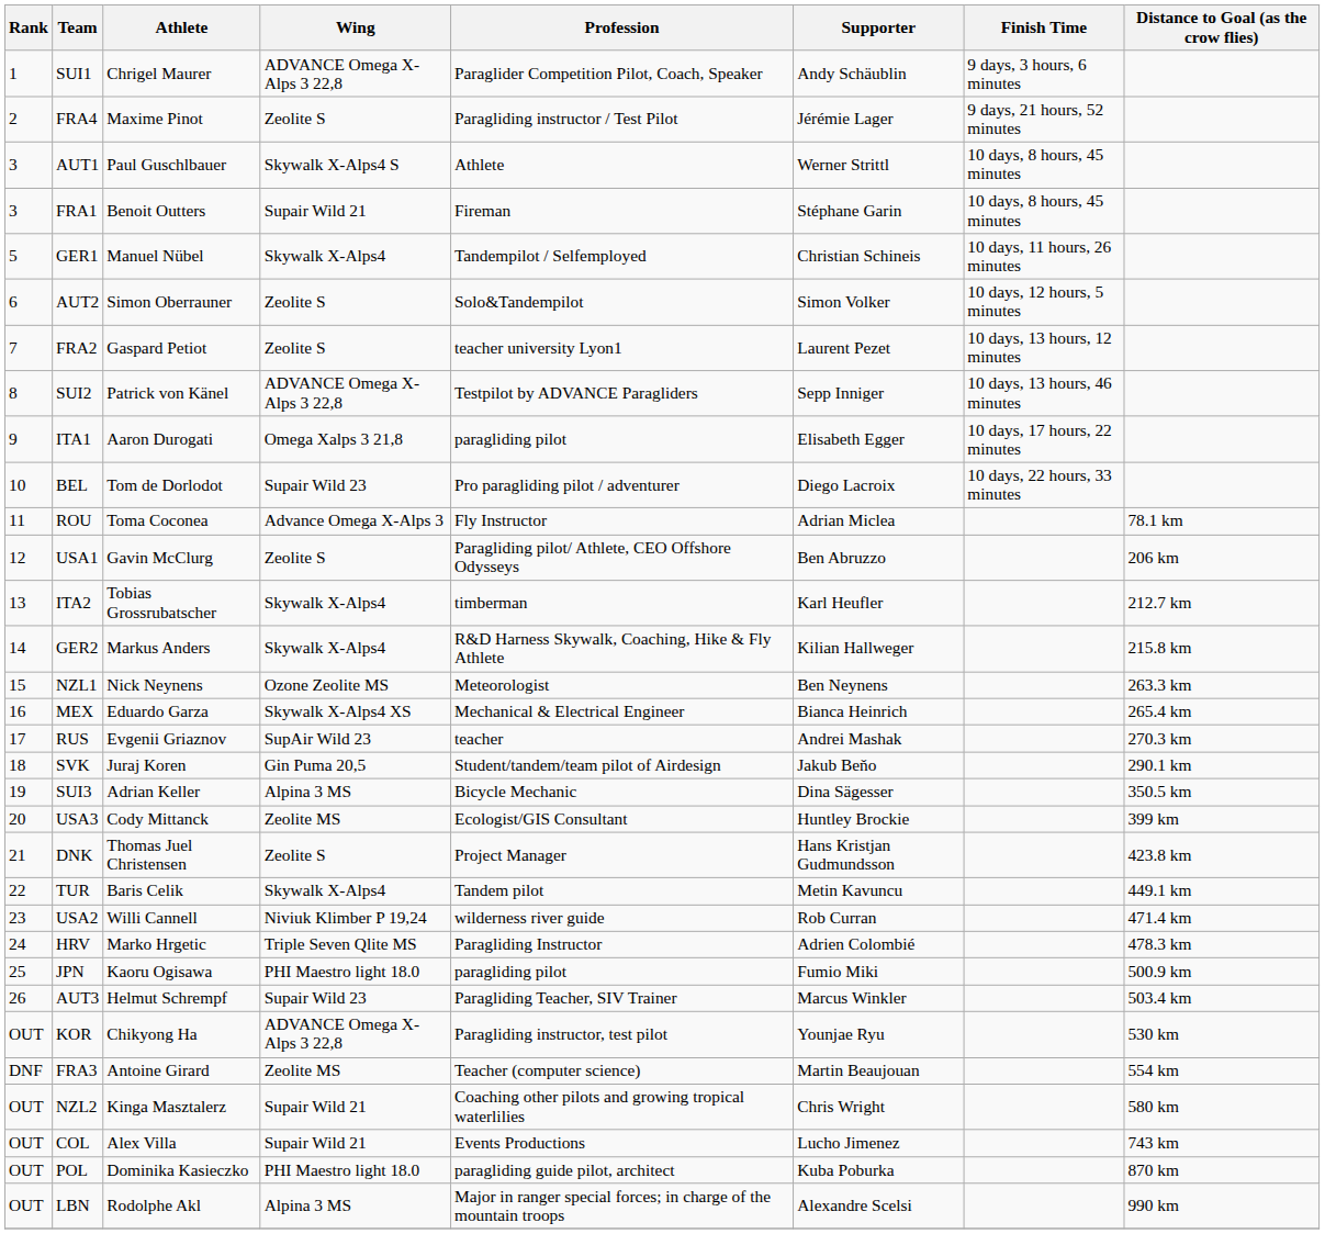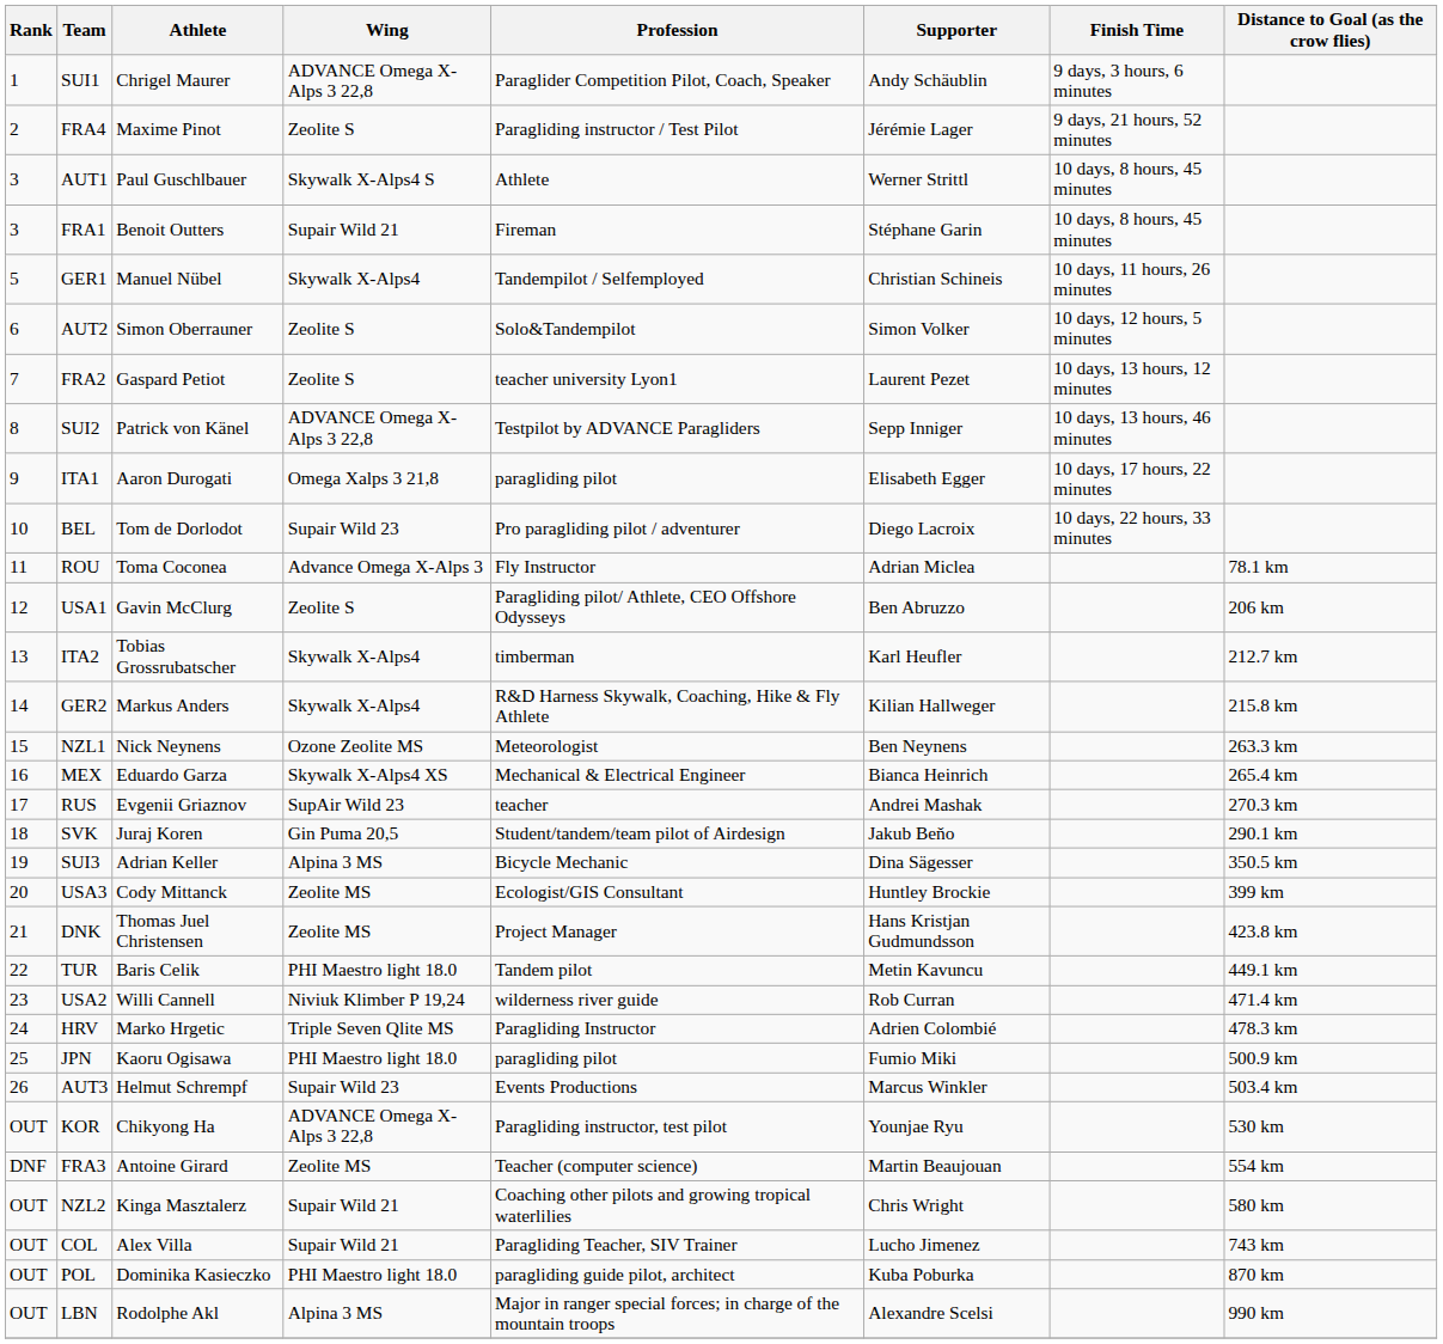 <table class="wikitable sortable">
 <tr>
 <th>Rank</th>
 <th>Team</th>
 <th>Athlete</th>
 <th>Wing</th>
 <th>Profession</th>
 <th>Supporter</th>
 <th>Finish Time</th>
 <th>Distance to Goal (as the crow flies)</th>
 </tr>
 <tr>
 <td>1</td>
 <td>SUI1</td>
 <td> Chrigel Maurer</td>
 <td>ADVANCE Omega X-Alps 3 22,8</td>
 <td>Paraglider Competition Pilot, Coach, Speaker</td>
 <td>Andy Schäublin</td>
 <td>9 days, 3 hours, 6 minutes</td>
 <td></td>
 </tr>
 <tr>
 <td>2</td>
 <td>FRA4</td>
 <td> Maxime Pinot</td>
 <td>Zeolite S</td>
 <td>Paragliding instructor / Test Pilot</td>
 <td>Jérémie Lager</td>
 <td>9 days, 21 hours, 52 minutes</td>
 <td></td>
 </tr>
 <tr>
 <td>3</td>
 <td>AUT1</td>
 <td> Paul Guschlbauer</td>
 <td>Skywalk X-Alps4 S</td>
 <td>Athlete</td>
 <td>Werner Strittl</td>
 <td>10 days, 8 hours, 45 minutes</td>
 <td></td>
 </tr>
 <tr>
 <td>3</td>
 <td>FRA1</td>
 <td> Benoit Outters</td>
 <td>Supair Wild 21</td>
 <td>Fireman</td>
 <td>Stéphane Garin</td>
 <td>10 days, 8 hours, 45 minutes</td>
 <td></td>
 </tr>
 <tr>
 <td>5</td>
 <td>GER1</td>
 <td> Manuel Nübel</td>
 <td>Skywalk X-Alps4</td>
 <td>Tandempilot / Selfemployed</td>
 <td>Christian Schineis</td>
 <td>10 days, 11 hours, 26 minutes</td>
 <td></td>
 </tr>
 <tr>
 <td>6</td>
 <td>AUT2</td>
 <td> Simon Oberrauner</td>
 <td>Zeolite S</td>
 <td>Solo&Tandempilot</td>
 <td>Simon Volker</td>
 <td>10 days, 12 hours, 5 minutes</td>
 <td></td>
 </tr>
 <tr>
 <td>7</td>
 <td>FRA2</td>
 <td> Gaspard Petiot</td>
 <td>Zeolite S</td>
 <td>teacher university Lyon1</td>
 <td>Laurent Pezet</td>
 <td>10 days, 13 hours, 12 minutes</td>
 <td></td>
 </tr>
 <tr>
 <td>8</td>
 <td>SUI2</td>
 <td> Patrick von Känel</td>
 <td>ADVANCE Omega X-Alps 3 22,8</td>
 <td>Testpilot by ADVANCE Paragliders</td>
 <td>Sepp Inniger</td>
 <td>10 days, 13 hours, 46 minutes</td>
 <td></td>
 </tr>
 <tr>
 <td>9</td>
 <td>ITA1</td>
 <td> Aaron Durogati</td>
 <td>Omega Xalps 3 21,8</td>
 <td>paragliding pilot</td>
 <td>Elisabeth Egger</td>
 <td>10 days, 17 hours, 22 minutes</td>
 <td></td>
 </tr>
 <tr>
 <td>10</td>
 <td>BEL</td>
 <td> Tom de Dorlodot</td>
 <td>Supair Wild 23</td>
 <td>Pro paragliding pilot / adventurer</td>
 <td>Diego Lacroix</td>
 <td>10 days, 22 hours, 33 minutes</td>
 <td></td>
 </tr>
 <tr>
 <td>11</td>
 <td>ROU</td>
 <td> Toma Coconea</td>
 <td>Advance Omega X-Alps 3</td>
 <td>Fly Instructor</td>
 <td>Adrian Miclea</td>
 <td></td>
 <td>78.1 km</td>
 </tr>
 <tr>
 <td>12</td>
 <td>USA1</td>
 <td> Gavin McClurg</td>
 <td>Zeolite S</td>
 <td>Paragliding pilot/ Athlete, CEO Offshore Odysseys</td>
 <td>Ben Abruzzo</td>
 <td></td>
 <td>206 km</td>
 </tr>
 <tr>
 <td>13</td>
 <td>ITA2</td>
 <td> Tobias Grossrubatscher</td>
 <td>Skywalk X-Alps4</td>
 <td>timberman</td>
 <td>Karl Heufler</td>
 <td></td>
 <td>212.7 km</td>
 </tr>
 <tr>
 <td>14</td>
 <td>GER2</td>
 <td> Markus Anders</td>
 <td>Skywalk X-Alps4</td>
 <td>R&D Harness Skywalk, Coaching, Hike & Fly Athlete</td>
 <td>Kilian Hallweger</td>
 <td></td>
 <td>215.8 km</td>
 </tr>
 <tr>
 <td>15</td>
 <td>NZL1</td>
 <td> Nick Neynens</td>
 <td>Ozone Zeolite MS</td>
 <td>Meteorologist</td>
 <td>Ben Neynens</td>
 <td></td>
 <td>263.3 km</td>
 </tr>
 <tr>
 <td>16</td>
 <td>MEX</td>
 <td> Eduardo Garza</td>
 <td>Skywalk X-Alps4 XS</td>
 <td>Mechanical & Electrical Engineer</td>
 <td>Bianca Heinrich</td>
 <td></td>
 <td>265.4 km</td>
 </tr>
 <tr>
 <td>17</td>
 <td>RUS</td>
 <td> Evgenii Griaznov</td>
 <td>SupAir Wild 23</td>
 <td>teacher</td>
 <td>Andrei Mashak</td>
 <td></td>
 <td>270.3 km</td>
 </tr>
 <tr>
 <td>18</td>
 <td>SVK</td>
 <td> Juraj Koren</td>
 <td>Gin Puma 20,5</td>
 <td>Student/tandem/team pilot of Airdesign</td>
 <td>Jakub Beňo</td>
 <td></td>
 <td>290.1 km</td>
 </tr>
 <tr>
 <td>19</td>
 <td>SUI3</td>
 <td> Adrian Keller</td>
 <td>Alpina 3 MS</td>
 <td>Bicycle Mechanic</td>
 <td>Dina Sägesser</td>
 <td></td>
 <td>350.5 km</td>
 </tr>
 <tr>
 <td>20</td>
 <td>USA3</td>
 <td> Cody Mittanck</td>
 <td>Zeolite MS</td>
 <td>Ecologist/GIS Consultant</td>
 <td>Huntley Brockie</td>
 <td></td>
 <td>399 km</td>
 </tr>
 <tr>
 <td>21</td>
 <td>DNK</td>
 <td> Thomas Juel Christensen</td>
-<td>Zeolite S</td>
+<td>Zeolite MS</td>
 <td>Project Manager</td>
 <td>Hans Kristjan Gudmundsson</td>
 <td></td>
 <td>423.8 km</td>
 </tr>
 <tr>
 <td>22</td>
 <td>TUR</td>
 <td> Baris Celik</td>
-<td>Skywalk X-Alps4</td>
+<td>PHI Maestro light 18.0</td>
 <td>Tandem pilot</td>
 <td>Metin Kavuncu</td>
 <td></td>
 <td>449.1 km</td>
 </tr>
 <tr>
 <td>23</td>
 <td>USA2</td>
 <td> Willi Cannell</td>
 <td>Niviuk Klimber P 19,24</td>
 <td>wilderness river guide</td>
 <td>Rob Curran</td>
 <td></td>
 <td>471.4 km</td>
 </tr>
 <tr>
 <td>24</td>
 <td>HRV</td>
 <td> Marko Hrgetic</td>
 <td>Triple Seven Qlite MS</td>
 <td>Paragliding Instructor</td>
 <td>Adrien Colombié</td>
 <td></td>
 <td>478.3 km</td>
 </tr>
 <tr>
 <td>25</td>
 <td>JPN</td>
 <td> Kaoru Ogisawa</td>
 <td>PHI Maestro light 18.0</td>
 <td>paragliding pilot</td>
 <td>Fumio Miki</td>
 <td></td>
 <td>500.9 km</td>
 </tr>
 <tr>
 <td>26</td>
 <td>AUT3</td>
 <td> Helmut Schrempf</td>
 <td>Supair Wild 23</td>
-<td>Paragliding Teacher, SIV Trainer</td>
+<td>Events Productions</td>
 <td>Marcus Winkler</td>
 <td></td>
 <td>503.4 km</td>
 </tr>
 <tr>
 <td>OUT</td>
 <td>KOR</td>
 <td> Chikyong Ha</td>
 <td>ADVANCE Omega X-Alps 3 22,8</td>
 <td>Paragliding instructor, test pilot</td>
 <td>Younjae Ryu</td>
 <td></td>
 <td>530 km</td>
 </tr>
 <tr>
 <td>DNF</td>
 <td>FRA3</td>
 <td> Antoine Girard</td>
 <td>Zeolite MS</td>
 <td>Teacher (computer science)</td>
 <td>Martin Beaujouan</td>
 <td></td>
 <td>554 km</td>
 </tr>
 <tr>
 <td>OUT</td>
 <td>NZL2</td>
 <td> Kinga Masztalerz</td>
 <td>Supair Wild 21</td>
 <td>Coaching other pilots and growing tropical waterlilies</td>
 <td>Chris Wright</td>
 <td></td>
 <td>580 km</td>
 </tr>
 <tr>
 <td>OUT</td>
 <td>COL</td>
 <td> Alex Villa</td>
 <td>Supair Wild 21</td>
-<td>Events Productions</td>
+<td>Paragliding Teacher, SIV Trainer</td>
 <td>Lucho Jimenez</td>
 <td></td>
 <td>743 km</td>
 </tr>
 <tr>
 <td>OUT</td>
 <td>POL</td>
 <td> Dominika Kasieczko</td>
 <td>PHI Maestro light 18.0</td>
 <td>paragliding guide pilot, architect</td>
 <td>Kuba Poburka</td>
 <td></td>
 <td>870 km</td>
 </tr>
 <tr>
 <td>OUT</td>
 <td>LBN</td>
 <td> Rodolphe Akl</td>
 <td>Alpina 3 MS</td>
 <td>Major in ranger special forces; in charge of the mountain troops</td>
 <td>Alexandre Scelsi</td>
 <td></td>
 <td>990 km</td>
 </tr>
 <tr>
 </tr>
 </table>
